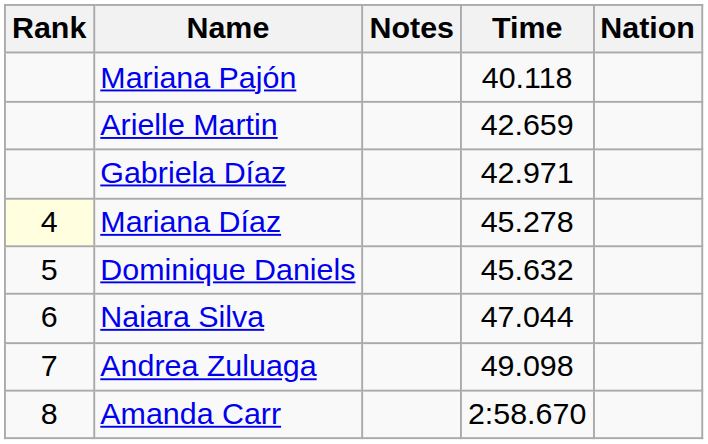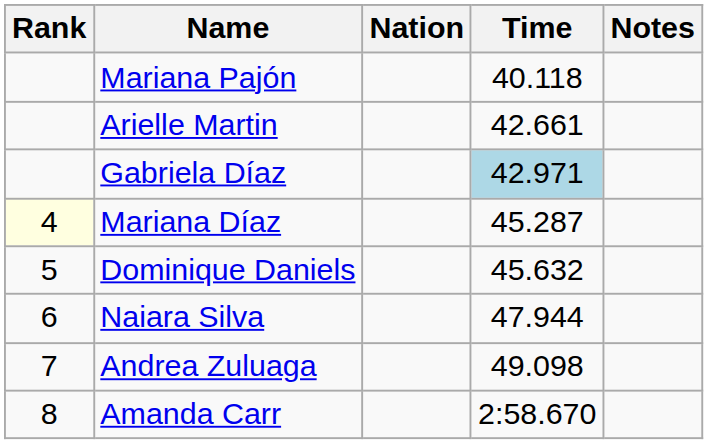 <table class="wikitable sortable" style="text-align:center">
 <tr>
 <th>Rank</th>
 <th>Name</th>
+<th>Nation</th>
+<th>Time</th>
 <th>Notes</th>
-<th>Time</th>
-<th>Nation</th>
 </tr>
 <tr>
 <td></td>
 <td align=left><a href='#'>Mariana Pajón</a></td>
+<td align=left></td>
+<td>40.118</td>
 <td></td>
-<td>40.118</td>
-<td align=left></td>
 </tr>
 <tr>
 <td></td>
 <td align=left><a href='#'>Arielle Martin</a></td>
+<td align=left></td>
+<td>42.661</td>
 <td></td>
-<td>42.659</td>
-<td align=left></td>
 </tr>
 <tr>
 <td></td>
 <td align=left><a href='#'>Gabriela Díaz</a></td>
+<td align=left></td>
+<td style="background: lightblue;">42.971</td>
 <td></td>
-<td>42.971</td>
-<td align=left></td>
 </tr>
 <tr>
 <td style="background: lightyellow;">4</td>
 <td align=left><a href='#'>Mariana Díaz</a></td>
+<td align=left></td>
+<td>45.287</td>
 <td></td>
-<td>45.278</td>
-<td align=left></td>
 </tr>
 <tr>
 <td>5</td>
 <td align=left><a href='#'>Dominique Daniels</a></td>
+<td align=left></td>
+<td>45.632</td>
 <td></td>
-<td>45.632</td>
-<td align=left></td>
 </tr>
 <tr>
 <td>6</td>
 <td align=left><a href='#'>Naiara Silva</a></td>
+<td align=left></td>
+<td>47.944</td>
 <td></td>
-<td>47.044</td>
-<td align=left></td>
 </tr>
 <tr>
 <td>7</td>
 <td align=left><a href='#'>Andrea Zuluaga</a></td>
+<td align=left></td>
+<td>49.098</td>
 <td></td>
-<td>49.098</td>
-<td align=left></td>
 </tr>
 <tr>
 <td>8</td>
 <td align=left><a href='#'>Amanda Carr</a></td>
+<td align=left></td>
+<td>2:58.670</td>
 <td></td>
-<td>2:58.670</td>
-<td align=left></td>
 </tr>
 </table>
